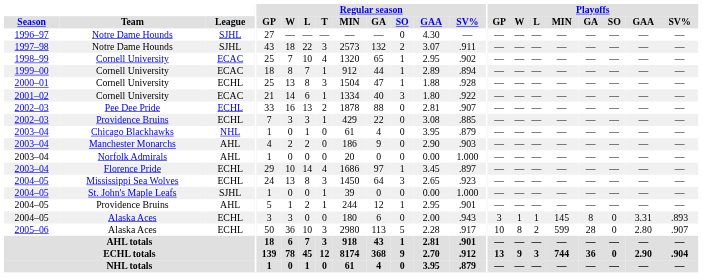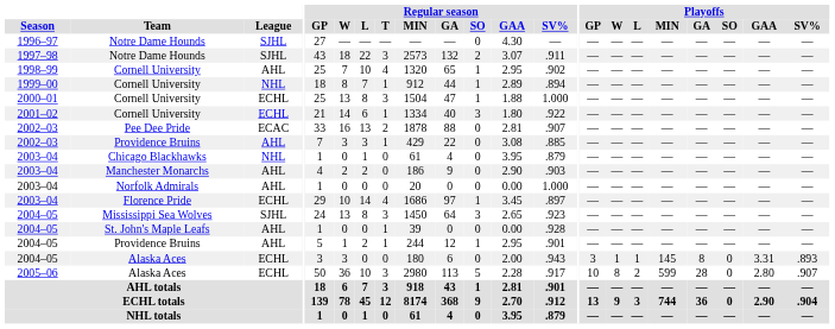 <table border="0" cellpadding="1" cellspacing="0" style="width:90%; text-align:center;">
 <tr bgcolor="#e0e0e0">
 <th colspan="3" bgcolor="#ffffff"></th>
 <th rowspan="99" bgcolor="#ffffff"></th>
 <th colspan="9" bgcolor="#e0e0e0"><a href='#'>Regular season</a></th>
 <th rowspan="99" bgcolor="#ffffff"></th>
 <th colspan="8" bgcolor="#e0e0e0"><a href='#'>Playoffs</a></th>
 </tr>
 <tr bgcolor="#e0e0e0">
 <th><a href='#'>Season</a></th>
 <th>Team</th>
 <th>League</th>
 <th>GP</th>
 <th>W</th>
 <th>L</th>
 <th>T</th>
 <th>MIN</th>
 <th>GA</th>
 <th><a href='#'>SO</a></th>
 <th><a href='#'>GAA</a></th>
 <th><a href='#'>SV%</a></th>
 <th>GP</th>
 <th>W</th>
 <th>L</th>
 <th>MIN</th>
 <th>GA</th>
 <th>SO</th>
 <th>GAA</th>
 <th>SV%</th>
 </tr>
 <tr>
 <td><a href='#'>1996–97</a></td>
 <td><a href='#'>Notre Dame Hounds</a></td>
 <td><a href='#'>SJHL</a></td>
 <td>27</td>
 <td>—</td>
 <td>—</td>
 <td>—</td>
 <td>—</td>
 <td>—</td>
 <td>0</td>
 <td>4.30</td>
 <td>—</td>
 <td>—</td>
 <td>—</td>
 <td>—</td>
 <td>—</td>
 <td>—</td>
 <td>—</td>
 <td>—</td>
 <td>—</td>
 </tr>
 <tr bgcolor="#f0f0f0">
 <td><a href='#'>1997–98</a></td>
 <td>Notre Dame Hounds</td>
 <td>SJHL</td>
 <td>43</td>
 <td>18</td>
 <td>22</td>
 <td>3</td>
 <td>2573</td>
 <td>132</td>
 <td>2</td>
 <td>3.07</td>
 <td>.911</td>
 <td>—</td>
 <td>—</td>
 <td>—</td>
 <td>—</td>
 <td>—</td>
 <td>—</td>
 <td>—</td>
 <td>—</td>
 </tr>
 <tr>
 <td><a href='#'>1998–99</a></td>
 <td><a href='#'>Cornell University</a></td>
-<td><a href='#'>ECAC</a></td>
+<td>AHL</td>
 <td>25</td>
 <td>7</td>
 <td>10</td>
 <td>4</td>
 <td>1320</td>
 <td>65</td>
 <td>1</td>
 <td>2.95</td>
 <td>.902</td>
 <td>—</td>
 <td>—</td>
 <td>—</td>
 <td>—</td>
 <td>—</td>
 <td>—</td>
 <td>—</td>
 <td>—</td>
 </tr>
 <tr bgcolor="#f0f0f0">
 <td><a href='#'>1999–00</a></td>
 <td>Cornell University</td>
-<td>ECAC</td>
+<td><a href='#'>NHL</a></td>
 <td>18</td>
 <td>8</td>
 <td>7</td>
 <td>1</td>
 <td>912</td>
 <td>44</td>
 <td>1</td>
 <td>2.89</td>
 <td>.894</td>
 <td>—</td>
 <td>—</td>
 <td>—</td>
 <td>—</td>
 <td>—</td>
 <td>—</td>
 <td>—</td>
 <td>—</td>
 </tr>
 <tr>
 <td><a href='#'>2000–01</a></td>
 <td>Cornell University</td>
 <td>ECHL</td>
 <td>25</td>
 <td>13</td>
 <td>8</td>
 <td>3</td>
 <td>1504</td>
 <td>47</td>
 <td>1</td>
 <td>1.88</td>
-<td>.928</td>
+<td>1.000</td>
 <td>—</td>
 <td>—</td>
 <td>—</td>
 <td>—</td>
 <td>—</td>
 <td>—</td>
 <td>—</td>
 <td>—</td>
 </tr>
 <tr bgcolor="#f0f0f0">
 <td><a href='#'>2001–02</a></td>
 <td>Cornell University</td>
-<td>ECAC</td>
+<td><a href='#'>ECHL</a></td>
 <td>21</td>
 <td>14</td>
 <td>6</td>
 <td>1</td>
 <td>1334</td>
 <td>40</td>
 <td>3</td>
 <td>1.80</td>
 <td>.922</td>
 <td>—</td>
 <td>—</td>
 <td>—</td>
 <td>—</td>
 <td>—</td>
 <td>—</td>
 <td>—</td>
 <td>—</td>
 </tr>
 <tr>
 <td><a href='#'>2002–03</a></td>
 <td><a href='#'>Pee Dee Pride</a></td>
-<td><a href='#'>ECHL</a></td>
+<td>ECAC</td>
 <td>33</td>
 <td>16</td>
 <td>13</td>
 <td>2</td>
 <td>1878</td>
 <td>88</td>
 <td>0</td>
 <td>2.81</td>
 <td>.907</td>
 <td>—</td>
 <td>—</td>
 <td>—</td>
 <td>—</td>
 <td>—</td>
 <td>—</td>
 <td>—</td>
 <td>—</td>
 </tr>
 <tr bgcolor="#f0f0f0">
 <td><a href='#'>2002–03</a></td>
 <td><a href='#'>Providence Bruins</a></td>
-<td>ECHL</td>
+<td><a href='#'>AHL</a></td>
 <td>7</td>
 <td>3</td>
 <td>3</td>
 <td>1</td>
 <td>429</td>
 <td>22</td>
 <td>0</td>
 <td>3.08</td>
 <td>.885</td>
 <td>—</td>
 <td>—</td>
 <td>—</td>
 <td>—</td>
 <td>—</td>
 <td>—</td>
 <td>—</td>
 <td>—</td>
 </tr>
 <tr>
 <td><a href='#'>2003–04</a></td>
 <td><a href='#'>Chicago Blackhawks</a></td>
 <td><a href='#'>NHL</a></td>
 <td>1</td>
 <td>0</td>
 <td>1</td>
 <td>0</td>
 <td>61</td>
 <td>4</td>
 <td>0</td>
 <td>3.95</td>
 <td>.879</td>
 <td>—</td>
 <td>—</td>
 <td>—</td>
 <td>—</td>
 <td>—</td>
 <td>—</td>
 <td>—</td>
 <td>—</td>
 </tr>
 <tr bgcolor="#f0f0f0">
 <td><a href='#'>2003–04</a></td>
 <td><a href='#'>Manchester Monarchs</a></td>
 <td>AHL</td>
 <td>4</td>
 <td>2</td>
 <td>2</td>
 <td>0</td>
 <td>186</td>
 <td>9</td>
 <td>0</td>
 <td>2.90</td>
 <td>.903</td>
 <td>—</td>
 <td>—</td>
 <td>—</td>
 <td>—</td>
 <td>—</td>
 <td>—</td>
 <td>—</td>
 <td>—</td>
 </tr>
 <tr>
 <td>2003–04</td>
 <td><a href='#'>Norfolk Admirals</a></td>
 <td>AHL</td>
 <td>1</td>
 <td>0</td>
 <td>0</td>
 <td>0</td>
 <td>20</td>
 <td>0</td>
 <td>0</td>
 <td>0.00</td>
 <td>1.000</td>
 <td>—</td>
 <td>—</td>
 <td>—</td>
 <td>—</td>
 <td>—</td>
 <td>—</td>
 <td>—</td>
 <td>—</td>
 </tr>
 <tr bgcolor="#f0f0f0">
 <td><a href='#'>2003–04</a></td>
 <td><a href='#'>Florence Pride</a></td>
 <td>ECHL</td>
 <td>29</td>
 <td>10</td>
 <td>14</td>
 <td>4</td>
 <td>1686</td>
 <td>97</td>
 <td>1</td>
 <td>3.45</td>
 <td>.897</td>
 <td>—</td>
 <td>—</td>
 <td>—</td>
 <td>—</td>
 <td>—</td>
 <td>—</td>
 <td>—</td>
 <td>—</td>
 </tr>
 <tr>
 <td><a href='#'>2004–05</a></td>
 <td><a href='#'>Mississippi Sea Wolves</a></td>
-<td>ECHL</td>
+<td>SJHL</td>
 <td>24</td>
 <td>13</td>
 <td>8</td>
 <td>3</td>
 <td>1450</td>
 <td>64</td>
 <td>3</td>
 <td>2.65</td>
 <td>.923</td>
 <td>—</td>
 <td>—</td>
 <td>—</td>
 <td>—</td>
 <td>—</td>
 <td>—</td>
 <td>—</td>
 <td>—</td>
 </tr>
 <tr bgcolor="#f0f0f0">
 <td><a href='#'>2004–05</a></td>
 <td><a href='#'>St. John's Maple Leafs</a></td>
-<td>SJHL</td>
+<td>AHL</td>
 <td>1</td>
 <td>0</td>
 <td>0</td>
 <td>1</td>
 <td>39</td>
 <td>0</td>
 <td>0</td>
 <td>0.00</td>
-<td>1.000</td>
+<td>.928</td>
 <td>—</td>
 <td>—</td>
 <td>—</td>
 <td>—</td>
 <td>—</td>
 <td>—</td>
 <td>—</td>
 <td>—</td>
 </tr>
 <tr>
 <td>2004–05</td>
 <td>Providence Bruins</td>
 <td>AHL</td>
 <td>5</td>
 <td>1</td>
 <td>2</td>
 <td>1</td>
 <td>244</td>
 <td>12</td>
 <td>1</td>
 <td>2.95</td>
 <td>.901</td>
 <td>—</td>
 <td>—</td>
 <td>—</td>
 <td>—</td>
 <td>—</td>
 <td>—</td>
 <td>—</td>
 <td>—</td>
 </tr>
 <tr bgcolor="#f0f0f0">
 <td>2004–05</td>
 <td><a href='#'>Alaska Aces</a></td>
 <td>ECHL</td>
 <td>3</td>
 <td>3</td>
 <td>0</td>
 <td>0</td>
 <td>180</td>
 <td>6</td>
 <td>0</td>
 <td>2.00</td>
 <td>.943</td>
 <td>3</td>
 <td>1</td>
 <td>1</td>
 <td>145</td>
 <td>8</td>
 <td>0</td>
 <td>3.31</td>
 <td>.893</td>
 </tr>
 <tr>
 <td><a href='#'>2005–06</a></td>
 <td>Alaska Aces</td>
 <td>ECHL</td>
 <td>50</td>
 <td>36</td>
 <td>10</td>
 <td>3</td>
 <td>2980</td>
 <td>113</td>
 <td>5</td>
 <td>2.28</td>
 <td>.917</td>
 <td>10</td>
 <td>8</td>
 <td>2</td>
 <td>599</td>
 <td>28</td>
 <td>0</td>
 <td>2.80</td>
 <td>.907</td>
 </tr>
 <tr bgcolor="#e0e0e0">
 <th colspan=3>AHL totals</th>
 <th>18</th>
 <th>6</th>
 <th>7</th>
 <th>3</th>
 <th>918</th>
 <th>43</th>
 <th>1</th>
 <th>2.81</th>
 <th>.901</th>
 <th>—</th>
 <th>—</th>
 <th>—</th>
 <th>—</th>
 <th>—</th>
 <th>—</th>
 <th>—</th>
 <th>—</th>
 </tr>
 <tr bgcolor="#e0e0e0">
 <th colspan=3>ECHL totals</th>
 <th>139</th>
 <th>78</th>
 <th>45</th>
 <th>12</th>
 <th>8174</th>
 <th>368</th>
 <th>9</th>
 <th>2.70</th>
 <th>.912</th>
 <th>13</th>
 <th>9</th>
 <th>3</th>
 <th>744</th>
 <th>36</th>
 <th>0</th>
 <th>2.90</th>
 <th>.904</th>
 </tr>
 <tr bgcolor="#e0e0e0">
 <th colspan=3>NHL totals</th>
 <th>1</th>
 <th>0</th>
 <th>1</th>
 <th>0</th>
 <th>61</th>
 <th>4</th>
 <th>0</th>
 <th>3.95</th>
 <th>.879</th>
 <th>—</th>
 <th>—</th>
 <th>—</th>
 <th>—</th>
 <th>—</th>
 <th>—</th>
 <th>—</th>
 <th>—</th>
 </tr>
 </table>
